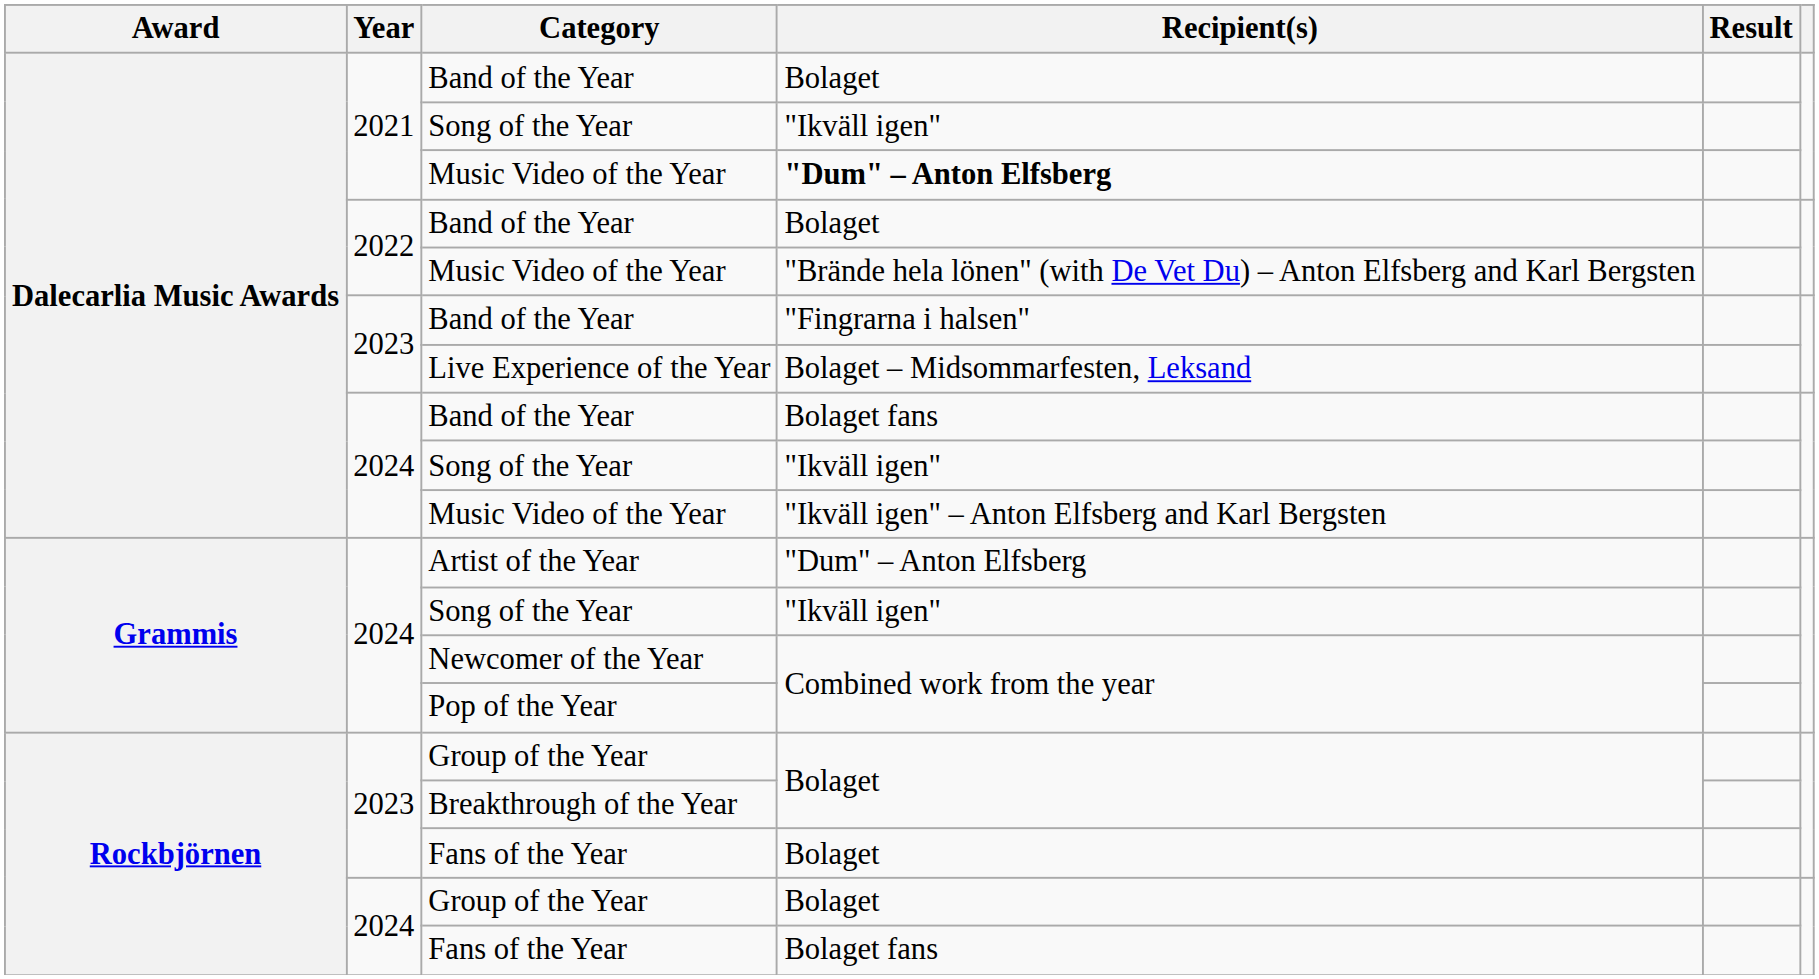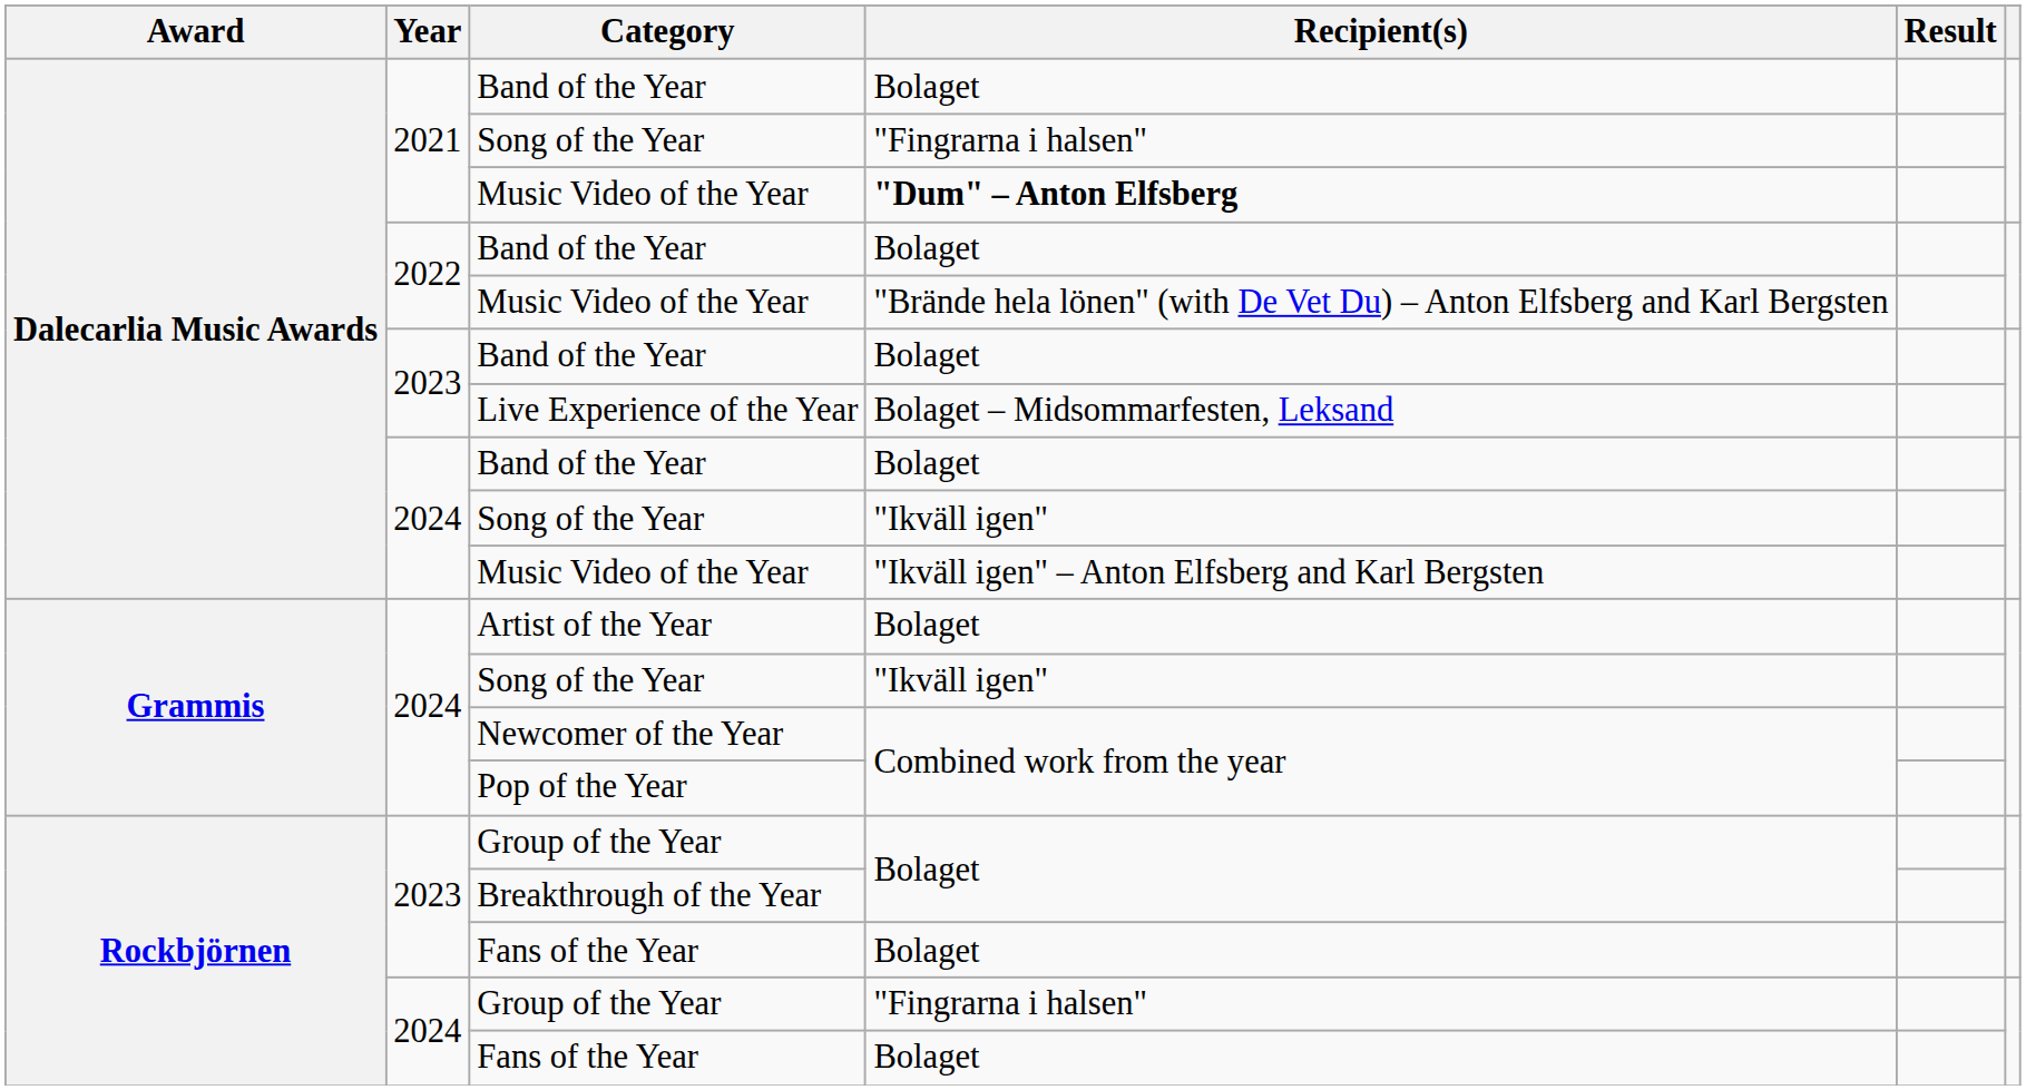 <table class="wikitable sortable plainrowheaders">
 <tr>
 <th scope="col">Award</th>
 <th scope="col">Year</th>
 <th scope="col">Category</th>
 <th scope="col">Recipient(s)</th>
 <th scope="col">Result</th>
 <th scope="col" class="unsortable"></th>
 </tr>
 <tr>
 <th scope="row" rowspan="10">Dalecarlia Music Awards</th>
 <td rowspan="3">2021</td>
 <td>Band of the Year</td>
 <td>Bolaget</td>
 <td></td>
 <td align="center" rowspan="3"></td>
 </tr>
 <tr>
 <td>Song of the Year</td>
-<td>"Ikväll igen"</td>
+<td>"Fingrarna i halsen"</td>
 <td></td>
 </tr>
 <tr>
 <td>Music Video of the Year</td>
 <td><strong>"Dum" – Anton Elfsberg</strong></td>
 <td></td>
 </tr>
 <tr>
 <td rowspan="2">2022</td>
 <td>Band of the Year</td>
 <td>Bolaget</td>
 <td></td>
 <td align="center" rowspan="2"></td>
 </tr>
 <tr>
 <td>Music Video of the Year</td>
 <td>"Brände hela lönen" (with <a href='#'>De Vet Du</a>) – Anton Elfsberg and Karl Bergsten</td>
 <td></td>
 </tr>
 <tr>
 <td rowspan="2">2023</td>
 <td>Band of the Year</td>
-<td>"Fingrarna i halsen"</td>
+<td>Bolaget</td>
 <td></td>
 <td align="center" rowspan="2"></td>
 </tr>
 <tr>
 <td>Live Experience of the Year</td>
 <td>Bolaget – Midsommarfesten, <a href='#'>Leksand</a></td>
 <td></td>
 </tr>
 <tr>
 <td rowspan="3">2024</td>
 <td>Band of the Year</td>
-<td>Bolaget fans</td>
+<td>Bolaget</td>
 <td></td>
 <td align="center" rowspan="3"></td>
 </tr>
 <tr>
 <td>Song of the Year</td>
 <td>"Ikväll igen"</td>
 <td></td>
 </tr>
 <tr>
 <td>Music Video of the Year</td>
 <td>"Ikväll igen" – Anton Elfsberg and Karl Bergsten</td>
 <td></td>
 </tr>
 <tr>
 <th scope="row" rowspan="4"><a href='#'>Grammis</a></th>
 <td rowspan="4">2024</td>
 <td>Artist of the Year</td>
-<td>"Dum" – Anton Elfsberg</td>
+<td>Bolaget</td>
 <td></td>
 <td align="center" rowspan="4"></td>
 </tr>
 <tr>
 <td>Song of the Year</td>
 <td>"Ikväll igen"</td>
 <td></td>
 </tr>
 <tr>
 <td>Newcomer of the Year</td>
 <td rowspan="2">Combined work from the year</td>
 <td></td>
 </tr>
 <tr>
 <td>Pop of the Year</td>
 <td></td>
 </tr>
 <tr>
 <th scope="row" rowspan="5"><a href='#'>Rockbjörnen</a></th>
 <td rowspan="3">2023</td>
 <td>Group of the Year</td>
 <td rowspan="2">Bolaget</td>
 <td></td>
 <td align="center" rowspan="3"></td>
 </tr>
 <tr>
 <td>Breakthrough of the Year</td>
 <td></td>
 </tr>
 <tr>
 <td>Fans of the Year</td>
 <td>Bolaget</td>
 <td></td>
 </tr>
 <tr>
 <td rowspan="2">2024</td>
 <td>Group of the Year</td>
-<td>Bolaget</td>
+<td>"Fingrarna i halsen"</td>
 <td></td>
 <td align="center" rowspan="2"></td>
 </tr>
 <tr>
 <td>Fans of the Year</td>
-<td>Bolaget fans</td>
+<td>Bolaget</td>
 <td></td>
 </tr>
 </table>
